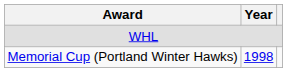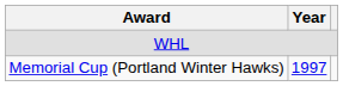 <table class="wikitable">
 <tr>
 <th>Award</th>
 <th>Year</th>
 <th></th>
 </tr>
 <tr ALIGN="center" bgcolor="#e0e0e0">
 <td colspan="3"><a href='#'>WHL</a></td>
 </tr>
 <tr>
 <td><a href='#'>Memorial Cup</a> (Portland Winter Hawks)</td>
-<td><a href='#'>1998</a></td>
+<td><a href='#'>1997</a></td>
 <td></td>
 </tr>
 </table>
